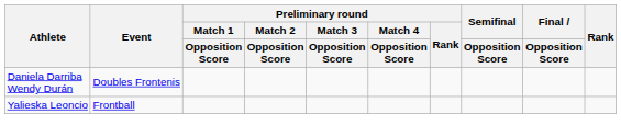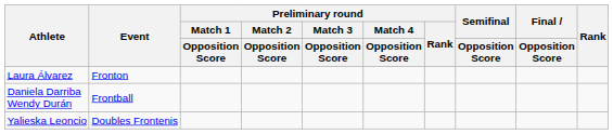 <table class="wikitable" border="1" style="font-size:90%">
 <tr>
 <th rowspan=3>Athlete</th>
 <th rowspan=3>Event</th>
 <th colspan=5>Preliminary round</th>
 <th rowspan=2>Semifinal</th>
 <th rowspan=2>Final / </th>
 <th rowspan=3>Rank</th>
 </tr>
 <tr>
 <th>Match 1</th>
 <th>Match 2</th>
 <th>Match 3</th>
 <th>Match 4</th>
 <th rowspan=2>Rank</th>
 </tr>
 <tr>
 <th>Opposition<br>Score</th>
 <th>Opposition<br>Score</th>
 <th>Opposition<br>Score</th>
 <th>Opposition<br>Score</th>
 <th>Opposition<br>Score</th>
 <th>Opposition<br>Score</th>
 </tr>
 <tr align=center>
+<td align=left><a href='#'>Laura Álvarez</a></td>
+<td align=left><a href='#'>Fronton</a></td>
+<td></td>
+<td></td>
+<td></td>
+<td></td>
+<td></td>
+<td></td>
+<td></td>
+<td></td>
+</tr>
+<tr align=center>
 <td align=left><a href='#'>Daniela Darriba</a><br><a href='#'>Wendy Durán</a></td>
-<td align=left><a href='#'>Doubles Frontenis</a></td>
+<td align=left><a href='#'>Frontball</a></td>
 <td></td>
 <td></td>
 <td></td>
 <td></td>
 <td></td>
 <td></td>
 <td></td>
 <td></td>
 </tr>
 <tr align=center>
 <td align=left><a href='#'>Yalieska Leoncio</a></td>
-<td align=left><a href='#'>Frontball</a></td>
+<td align=left><a href='#'>Doubles Frontenis</a></td>
 <td></td>
 <td></td>
 <td></td>
 <td></td>
 <td></td>
 <td></td>
 <td></td>
 <td></td>
 </tr>
 </table>
